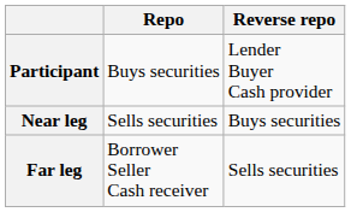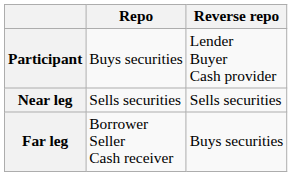 <table class="wikitable">
 <tr>
 <th></th>
 <th>Repo</th>
 <th>Reverse repo</th>
 </tr>
 <tr>
 <th>Participant</th>
 <td>Buys securities</td>
 <td>Lender<br>Buyer<br>Cash provider</td>
 </tr>
 <tr>
 <th>Near leg</th>
 <td>Sells securities</td>
-<td>Buys securities</td>
+<td>Sells securities</td>
 </tr>
 <tr>
 <th>Far leg</th>
 <td>Borrower<br>Seller<br>Cash receiver</td>
-<td>Sells securities</td>
+<td>Buys securities</td>
 </tr>
 </table>
